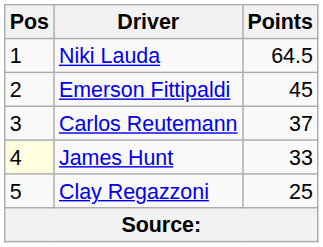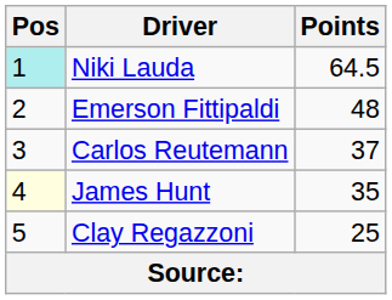 <table class="wikitable" style="font-size: 95%;">
 <tr>
 <th>Pos</th>
 <th>Driver</th>
 <th>Points</th>
 </tr>
 <tr>
-<td>1</td>
+<td style="background: paleturquoise;">1</td>
 <td> <a href='#'>Niki Lauda</a></td>
 <td align="right">64.5</td>
 </tr>
 <tr>
 <td>2</td>
 <td> <a href='#'>Emerson Fittipaldi</a></td>
-<td align="right">45</td>
+<td align="right">48</td>
 </tr>
 <tr>
 <td>3</td>
 <td> <a href='#'>Carlos Reutemann</a></td>
 <td align="right">37</td>
 </tr>
 <tr>
 <td style="background: lightyellow;">4</td>
 <td> <a href='#'>James Hunt</a></td>
-<td align="right">33</td>
+<td align="right">35</td>
 </tr>
 <tr>
 <td>5</td>
 <td> <a href='#'>Clay Regazzoni</a></td>
 <td align="right">25</td>
 </tr>
 <tr>
 <th colspan=4>Source:</th>
 </tr>
 </table>
